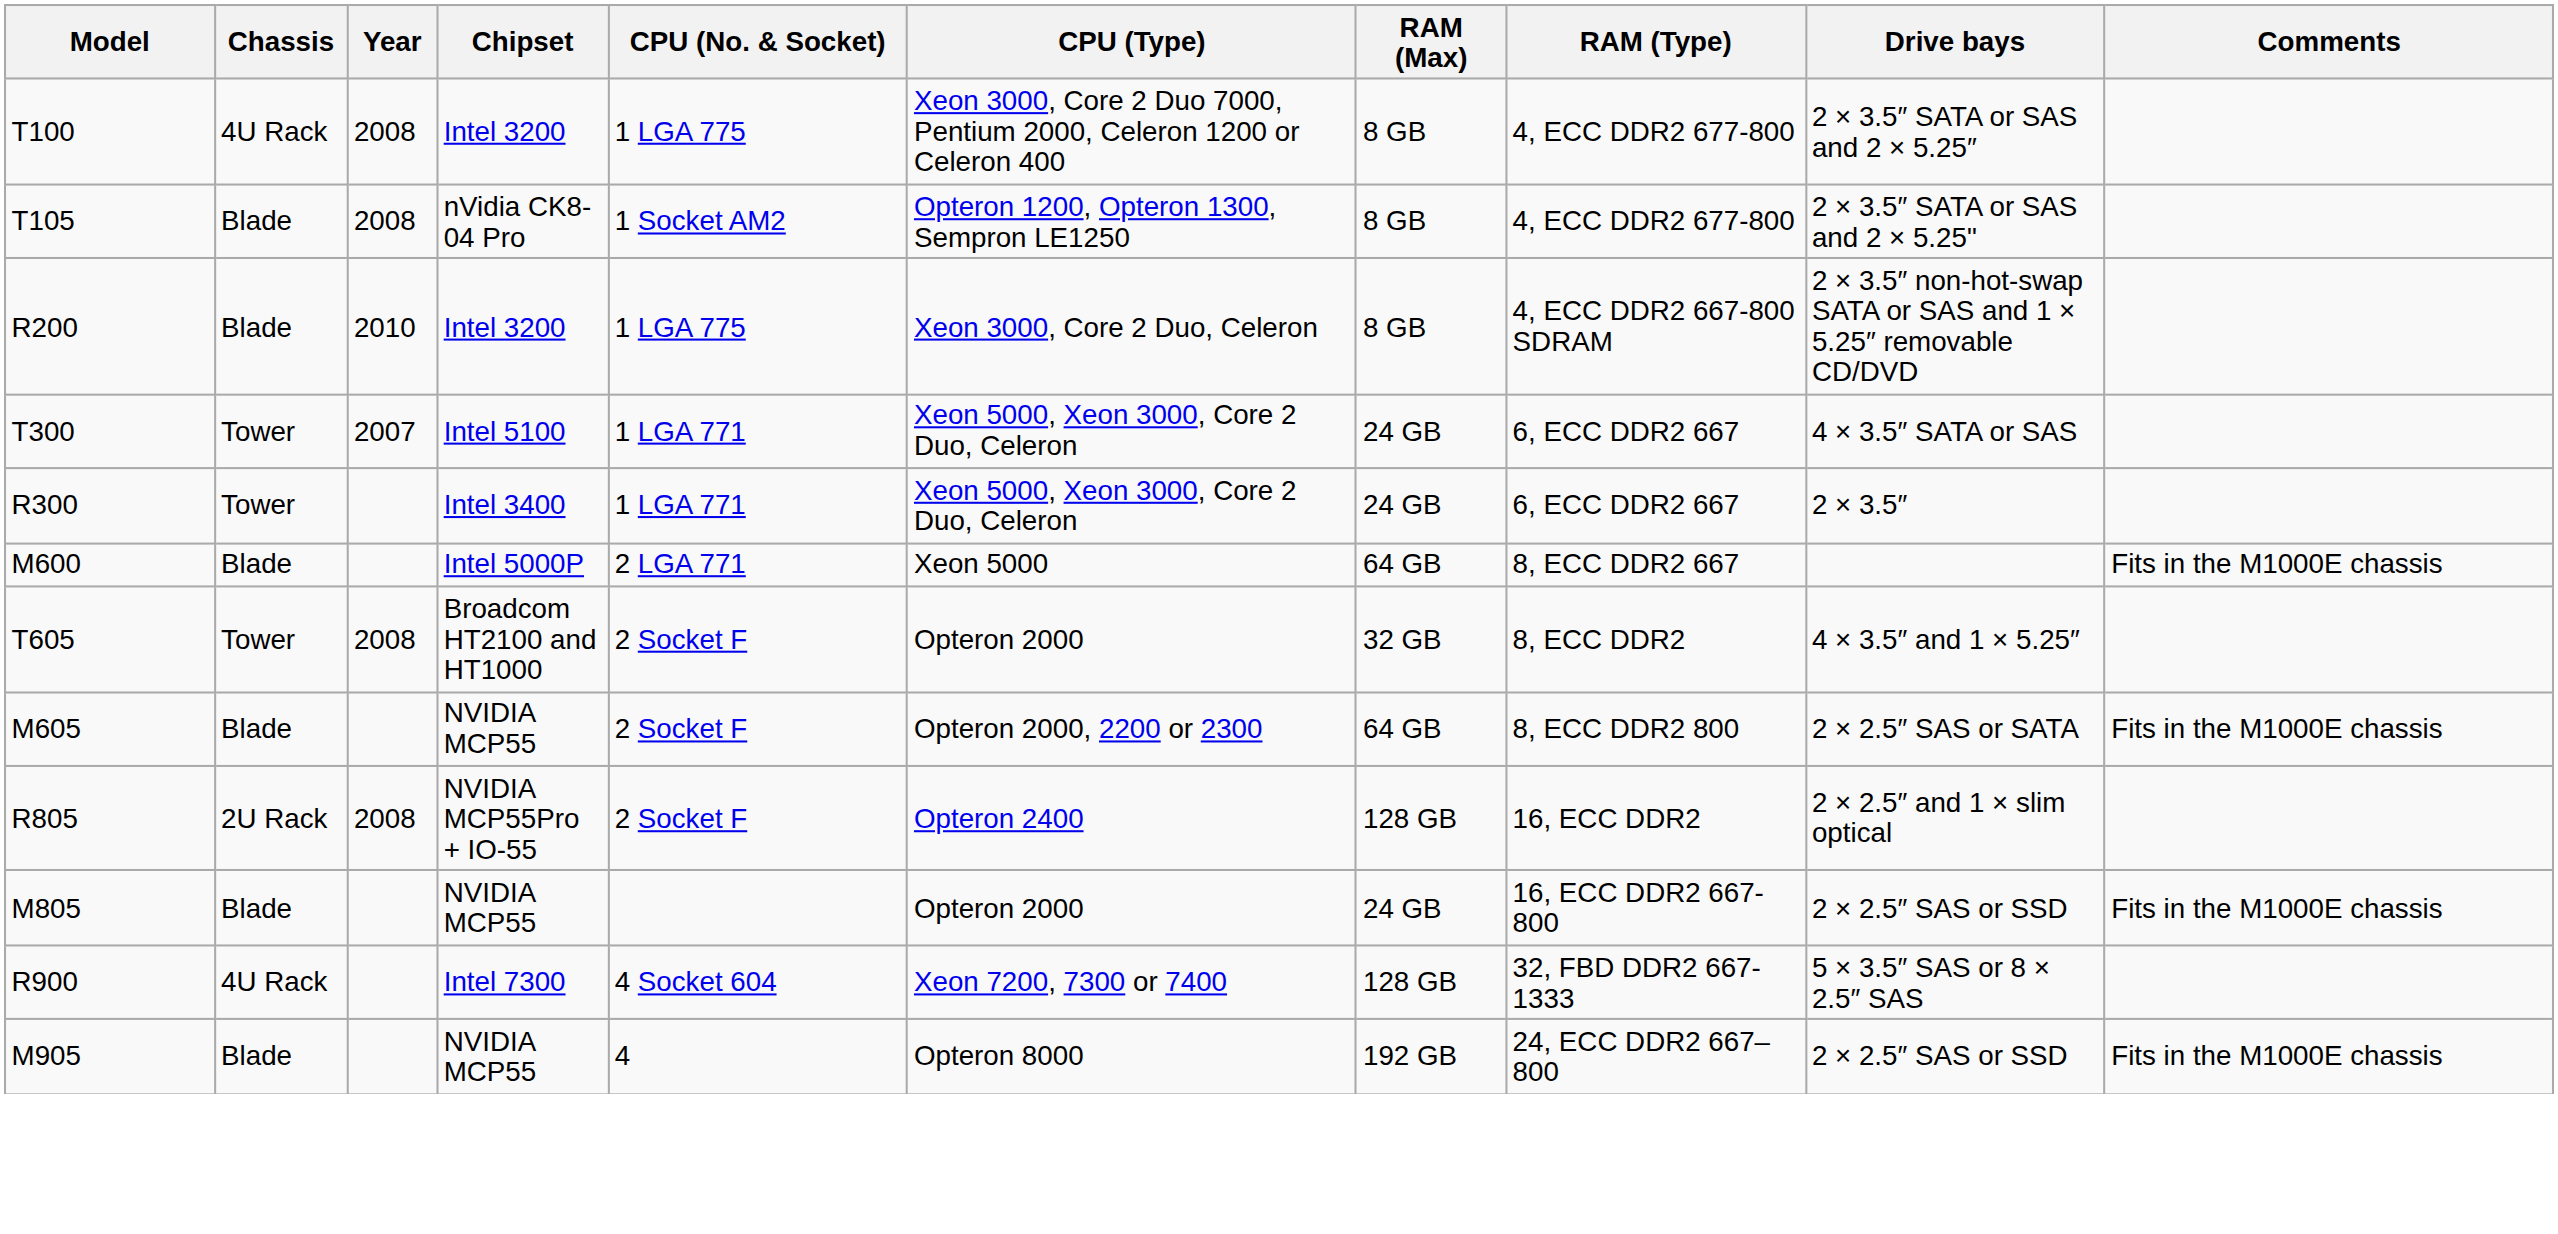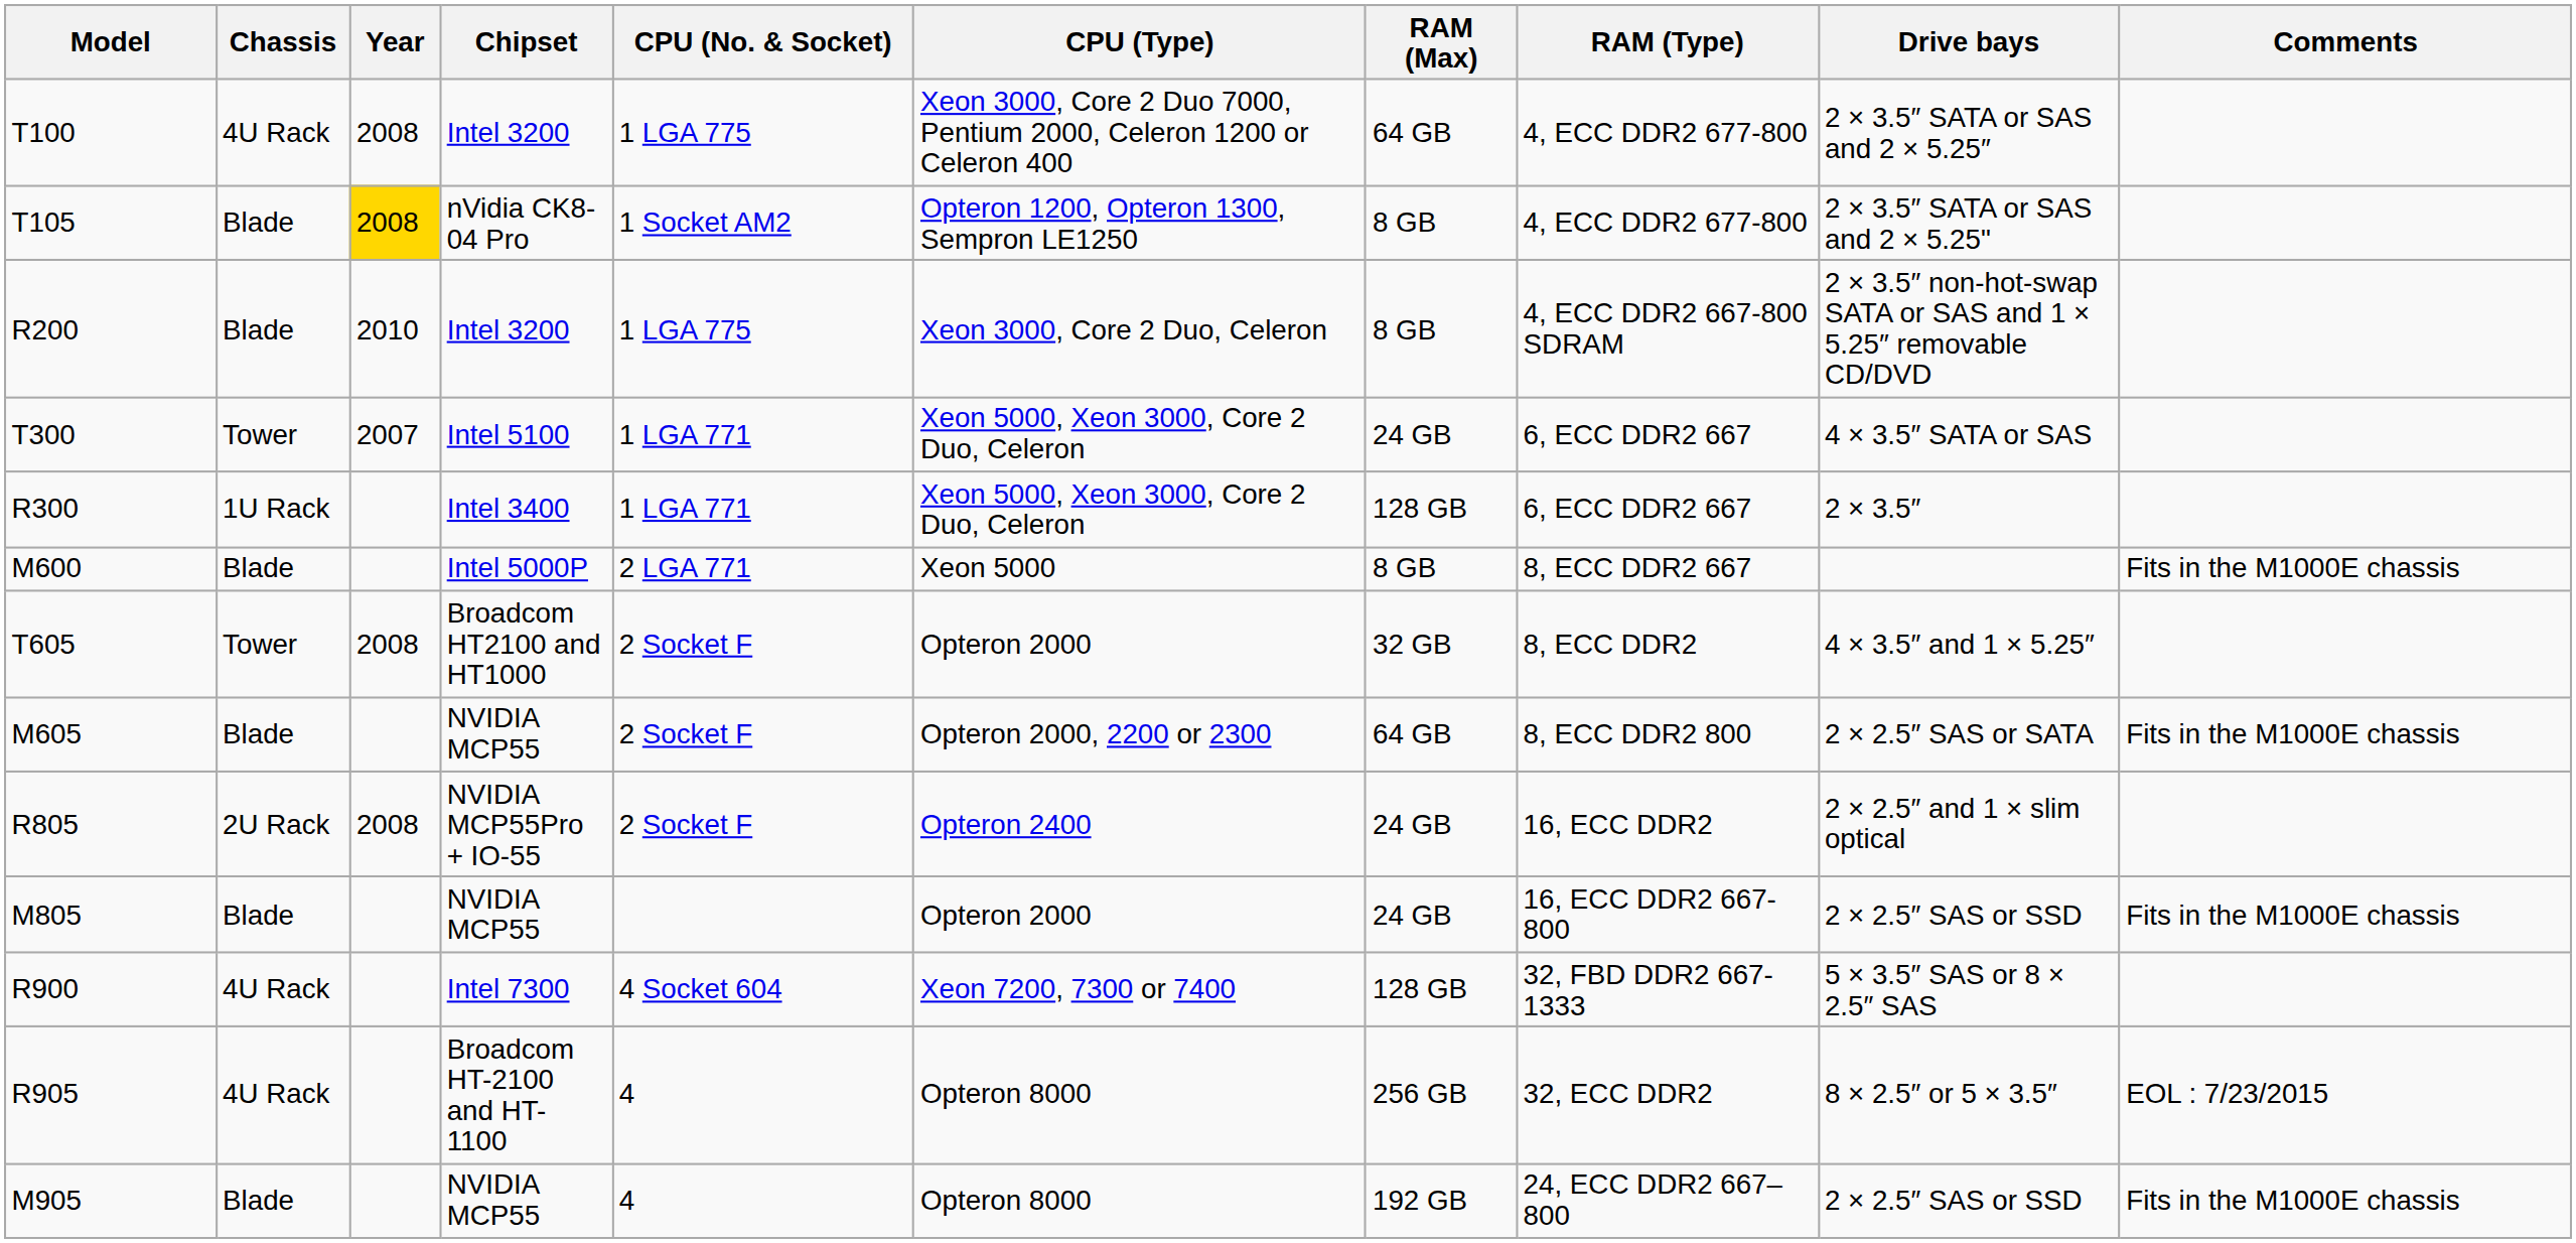 <table class="wikitable collapsible" style="clear:both; font-size: 85%;">
 <tr>
 <th width="7%">Model</th>
 <th width="3%">Chassis</th>
 <th width="3%">Year</th>
 <th width="5%">Chipset</th>
 <th width="10%">CPU (No. & Socket)</th>
 <th width="15%">CPU (Type)</th>
 <th width="5%">RAM (Max)</th>
 <th width="10%">RAM (Type)</th>
 <th width="10%">Drive bays</th>
 <th width="15%">Comments</th>
 </tr>
 <tr>
 <td>T100</td>
 <td>4U Rack</td>
 <td>2008</td>
 <td><a href='#'>Intel 3200</a></td>
 <td>1 <a href='#'>LGA 775</a></td>
 <td><a href='#'>Xeon 3000</a>, Core 2 Duo 7000, Pentium 2000, Celeron 1200 or Celeron 400</td>
-<td>8 GB</td>
+<td>64 GB</td>
 <td>4, ECC DDR2 677-800</td>
 <td>2 × 3.5″ SATA or SAS and 2 × 5.25″</td>
 <td></td>
 </tr>
 <tr>
 <td>T105</td>
 <td>Blade</td>
-<td>2008</td>
+<td style="background: gold;">2008</td>
 <td>nVidia CK8-04 Pro</td>
 <td>1 <a href='#'>Socket AM2</a></td>
 <td><a href='#'>Opteron 1200</a>, <a href='#'>Opteron 1300</a>, Sempron LE1250</td>
 <td>8 GB</td>
 <td>4, ECC DDR2 677-800</td>
 <td>2 × 3.5″ SATA or SAS and 2 × 5.25"</td>
 <td></td>
 </tr>
 <tr>
 <td>R200</td>
 <td>Blade</td>
 <td>2010</td>
 <td><a href='#'>Intel 3200</a></td>
 <td>1 <a href='#'>LGA 775</a></td>
 <td><a href='#'>Xeon 3000</a>, Core 2 Duo, Celeron</td>
 <td>8 GB</td>
 <td>4, ECC DDR2 667-800 SDRAM</td>
 <td>2 × 3.5″ non-hot-swap SATA or SAS and 1 × 5.25″ removable CD/DVD</td>
 <td></td>
 </tr>
 <tr>
 <td>T300</td>
 <td>Tower</td>
 <td>2007</td>
 <td><a href='#'>Intel 5100</a></td>
 <td>1 <a href='#'>LGA 771</a></td>
 <td><a href='#'>Xeon 5000</a>, <a href='#'>Xeon 3000</a>, Core 2 Duo, Celeron</td>
 <td>24 GB</td>
 <td>6, ECC DDR2 667</td>
 <td>4 × 3.5″ SATA or SAS</td>
 <td></td>
 </tr>
 <tr>
 <td>R300</td>
-<td>Tower</td>
+<td>1U Rack</td>
 <td></td>
 <td><a href='#'>Intel 3400</a></td>
 <td>1 <a href='#'>LGA 771</a></td>
 <td><a href='#'>Xeon 5000</a>, <a href='#'>Xeon 3000</a>, Core 2 Duo, Celeron</td>
-<td>24 GB</td>
+<td>128 GB</td>
 <td>6, ECC DDR2 667</td>
 <td>2 × 3.5″</td>
 <td></td>
 </tr>
 <tr>
 <td>M600</td>
 <td>Blade</td>
 <td></td>
 <td><a href='#'>Intel 5000P</a></td>
 <td>2 <a href='#'>LGA 771</a></td>
 <td>Xeon 5000</td>
-<td>64 GB</td>
+<td>8 GB</td>
 <td>8, ECC DDR2 667</td>
 <td></td>
 <td>Fits in the M1000E chassis</td>
 </tr>
 <tr>
 <td>T605</td>
 <td>Tower</td>
 <td>2008</td>
 <td>Broadcom HT2100 and HT1000</td>
 <td>2 <a href='#'>Socket F</a></td>
 <td>Opteron 2000</td>
 <td>32 GB</td>
 <td>8, ECC DDR2</td>
 <td>4 × 3.5″ and 1 × 5.25″</td>
 <td></td>
 </tr>
 <tr>
 <td>M605</td>
 <td>Blade</td>
 <td></td>
 <td>NVIDIA MCP55</td>
 <td>2 <a href='#'>Socket F</a></td>
 <td>Opteron 2000, <a href='#'>2200</a> or <a href='#'>2300</a></td>
 <td>64 GB</td>
 <td>8, ECC DDR2 800</td>
 <td>2 × 2.5″ SAS or SATA</td>
 <td>Fits in the M1000E chassis</td>
 </tr>
 <tr>
 <td>R805</td>
 <td>2U Rack</td>
 <td>2008</td>
 <td>NVIDIA MCP55Pro + IO-55</td>
 <td>2 <a href='#'>Socket F</a></td>
 <td><a href='#'>Opteron 2400</a></td>
-<td>128 GB</td>
+<td>24 GB</td>
 <td>16, ECC DDR2</td>
 <td>2 × 2.5″ and 1 × slim optical</td>
 <td></td>
 </tr>
 <tr>
 <td>M805</td>
 <td>Blade</td>
 <td></td>
 <td>NVIDIA MCP55</td>
 <td></td>
 <td>Opteron 2000</td>
 <td>24 GB</td>
 <td>16, ECC DDR2 667-800</td>
 <td>2 × 2.5″ SAS or SSD</td>
 <td>Fits in the M1000E chassis</td>
 </tr>
 <tr>
 <td>R900</td>
 <td>4U Rack</td>
 <td></td>
 <td><a href='#'>Intel 7300</a></td>
 <td>4 <a href='#'>Socket 604</a></td>
 <td><a href='#'>Xeon 7200</a>, <a href='#'>7300</a> or <a href='#'>7400</a></td>
 <td>128 GB</td>
 <td>32, FBD DDR2 667-1333</td>
 <td>5 × 3.5″ SAS or 8 × 2.5″ SAS</td>
 <td></td>
 </tr>
 <tr>
+<td>R905</td>
+<td>4U Rack</td>
+<td></td>
+<td>Broadcom HT-2100 and HT-1100</td>
+<td>4</td>
+<td>Opteron 8000</td>
+<td>256 GB</td>
+<td>32, ECC DDR2</td>
+<td>8 × 2.5″ or 5 × 3.5″</td>
+<td>EOL : 7/23/2015</td>
+</tr>
+<tr>
 <td>M905</td>
 <td>Blade</td>
 <td></td>
 <td>NVIDIA MCP55</td>
 <td>4</td>
 <td>Opteron 8000</td>
 <td>192 GB</td>
 <td>24, ECC DDR2 667–800</td>
 <td>2 × 2.5″ SAS or SSD</td>
 <td>Fits in the M1000E chassis</td>
 </tr>
 </table>
